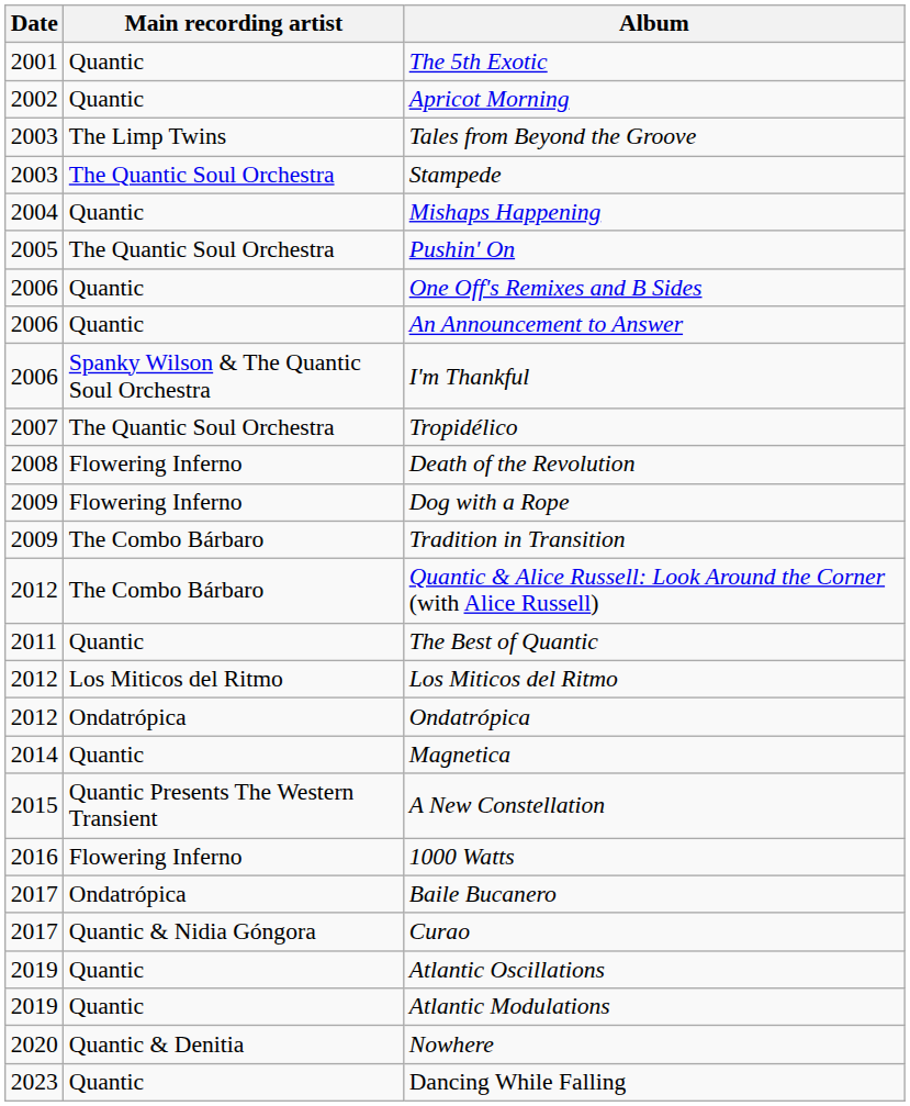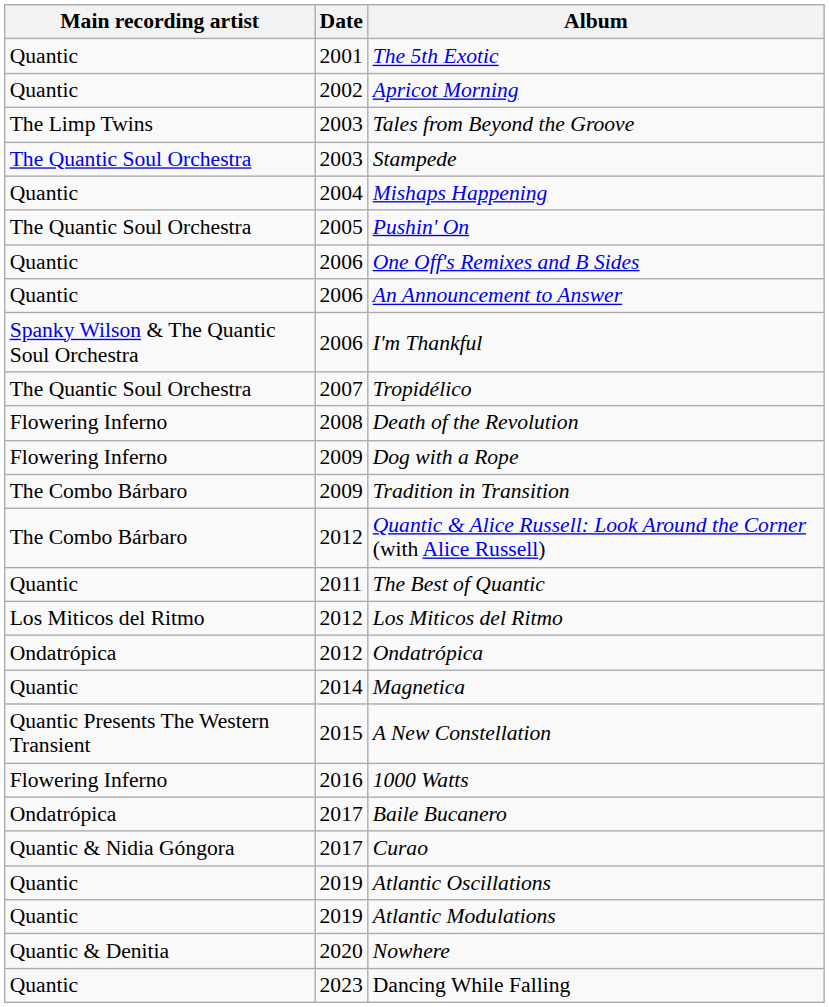 <table class="wikitable sortable">
 <tr>
+<th scope="col">Main recording artist</th>
 <th scope="col">Date</th>
-<th scope="col">Main recording artist</th>
 <th scope="col">Album</th>
 </tr>
 <tr>
+<td>Quantic</td>
 <td>2001</td>
-<td>Quantic</td>
 <td><em><a href='#'>The 5th Exotic</a></em></td>
 </tr>
 <tr>
+<td>Quantic</td>
 <td>2002</td>
-<td>Quantic</td>
 <td><em><a href='#'>Apricot Morning</a></em></td>
 </tr>
 <tr>
+<td>The Limp Twins</td>
 <td>2003</td>
-<td>The Limp Twins</td>
 <td><em>Tales from Beyond the Groove</em></td>
 </tr>
 <tr>
+<td><a href='#'>The Quantic Soul Orchestra</a></td>
 <td>2003</td>
-<td><a href='#'>The Quantic Soul Orchestra</a></td>
 <td><em>Stampede</em></td>
 </tr>
 <tr>
+<td>Quantic</td>
 <td>2004</td>
-<td>Quantic</td>
 <td><em><a href='#'>Mishaps Happening</a></em></td>
 </tr>
 <tr>
+<td>The Quantic Soul Orchestra</td>
 <td>2005</td>
-<td>The Quantic Soul Orchestra</td>
 <td><em><a href='#'>Pushin' On</a></em></td>
 </tr>
 <tr>
+<td>Quantic</td>
 <td>2006</td>
-<td>Quantic</td>
 <td><em><a href='#'>One Off's Remixes and B Sides</a></em></td>
 </tr>
 <tr>
+<td>Quantic</td>
 <td>2006</td>
-<td>Quantic</td>
 <td><em><a href='#'>An Announcement to Answer</a></em></td>
 </tr>
 <tr>
+<td><a href='#'>Spanky Wilson</a> & The Quantic Soul Orchestra</td>
 <td>2006</td>
-<td><a href='#'>Spanky Wilson</a> & The Quantic Soul Orchestra</td>
 <td><em>I'm Thankful</em></td>
 </tr>
 <tr>
+<td>The Quantic Soul Orchestra</td>
 <td>2007</td>
-<td>The Quantic Soul Orchestra</td>
 <td><em>Tropidélico</em></td>
 </tr>
 <tr>
+<td>Flowering Inferno</td>
 <td>2008</td>
-<td>Flowering Inferno</td>
 <td><em>Death of the Revolution</em></td>
 </tr>
 <tr>
+<td>Flowering Inferno</td>
 <td>2009</td>
-<td>Flowering Inferno</td>
 <td><em>Dog with a Rope</em></td>
 </tr>
 <tr>
+<td>The Combo Bárbaro</td>
 <td>2009</td>
-<td>The Combo Bárbaro</td>
 <td><em>Tradition in Transition</em></td>
 </tr>
 <tr>
+<td>The Combo Bárbaro</td>
 <td>2012</td>
-<td>The Combo Bárbaro</td>
 <td><em><a href='#'>Quantic & Alice Russell: Look Around the Corner</a></em> (with <a href='#'>Alice Russell</a>)</td>
 </tr>
 <tr>
+<td>Quantic</td>
 <td>2011</td>
-<td>Quantic</td>
 <td><em>The Best of Quantic</em></td>
 </tr>
 <tr>
+<td>Los Miticos del Ritmo</td>
 <td>2012</td>
-<td>Los Miticos del Ritmo</td>
 <td><em>Los Miticos del Ritmo</em></td>
 </tr>
 <tr>
+<td>Ondatrópica</td>
 <td>2012</td>
-<td>Ondatrópica</td>
 <td><em>Ondatrópica</em></td>
 </tr>
 <tr>
+<td>Quantic</td>
 <td>2014</td>
-<td>Quantic</td>
 <td><em>Magnetica</em></td>
 </tr>
 <tr>
+<td>Quantic Presents The Western Transient</td>
 <td>2015</td>
-<td>Quantic Presents The Western Transient</td>
 <td><em>A New Constellation</em></td>
 </tr>
 <tr>
+<td>Flowering Inferno</td>
 <td>2016</td>
-<td>Flowering Inferno</td>
 <td><em>1000 Watts</em></td>
 </tr>
 <tr>
+<td>Ondatrópica</td>
 <td>2017</td>
-<td>Ondatrópica</td>
 <td><em>Baile Bucanero</em></td>
 </tr>
 <tr>
+<td>Quantic & Nidia Góngora</td>
 <td>2017</td>
-<td>Quantic & Nidia Góngora</td>
 <td><em>Curao</em></td>
 </tr>
 <tr>
+<td>Quantic</td>
 <td>2019</td>
-<td>Quantic</td>
 <td><em>Atlantic Oscillations</em></td>
 </tr>
 <tr>
+<td>Quantic</td>
 <td>2019</td>
-<td>Quantic</td>
 <td><em>Atlantic Modulations</em></td>
 </tr>
 <tr>
+<td>Quantic & Denitia</td>
 <td>2020</td>
-<td>Quantic & Denitia</td>
 <td><em>Nowhere</em></td>
 </tr>
 <tr>
+<td>Quantic</td>
 <td>2023</td>
-<td>Quantic</td>
 <td>Dancing While Falling</td>
 </tr>
 </table>
